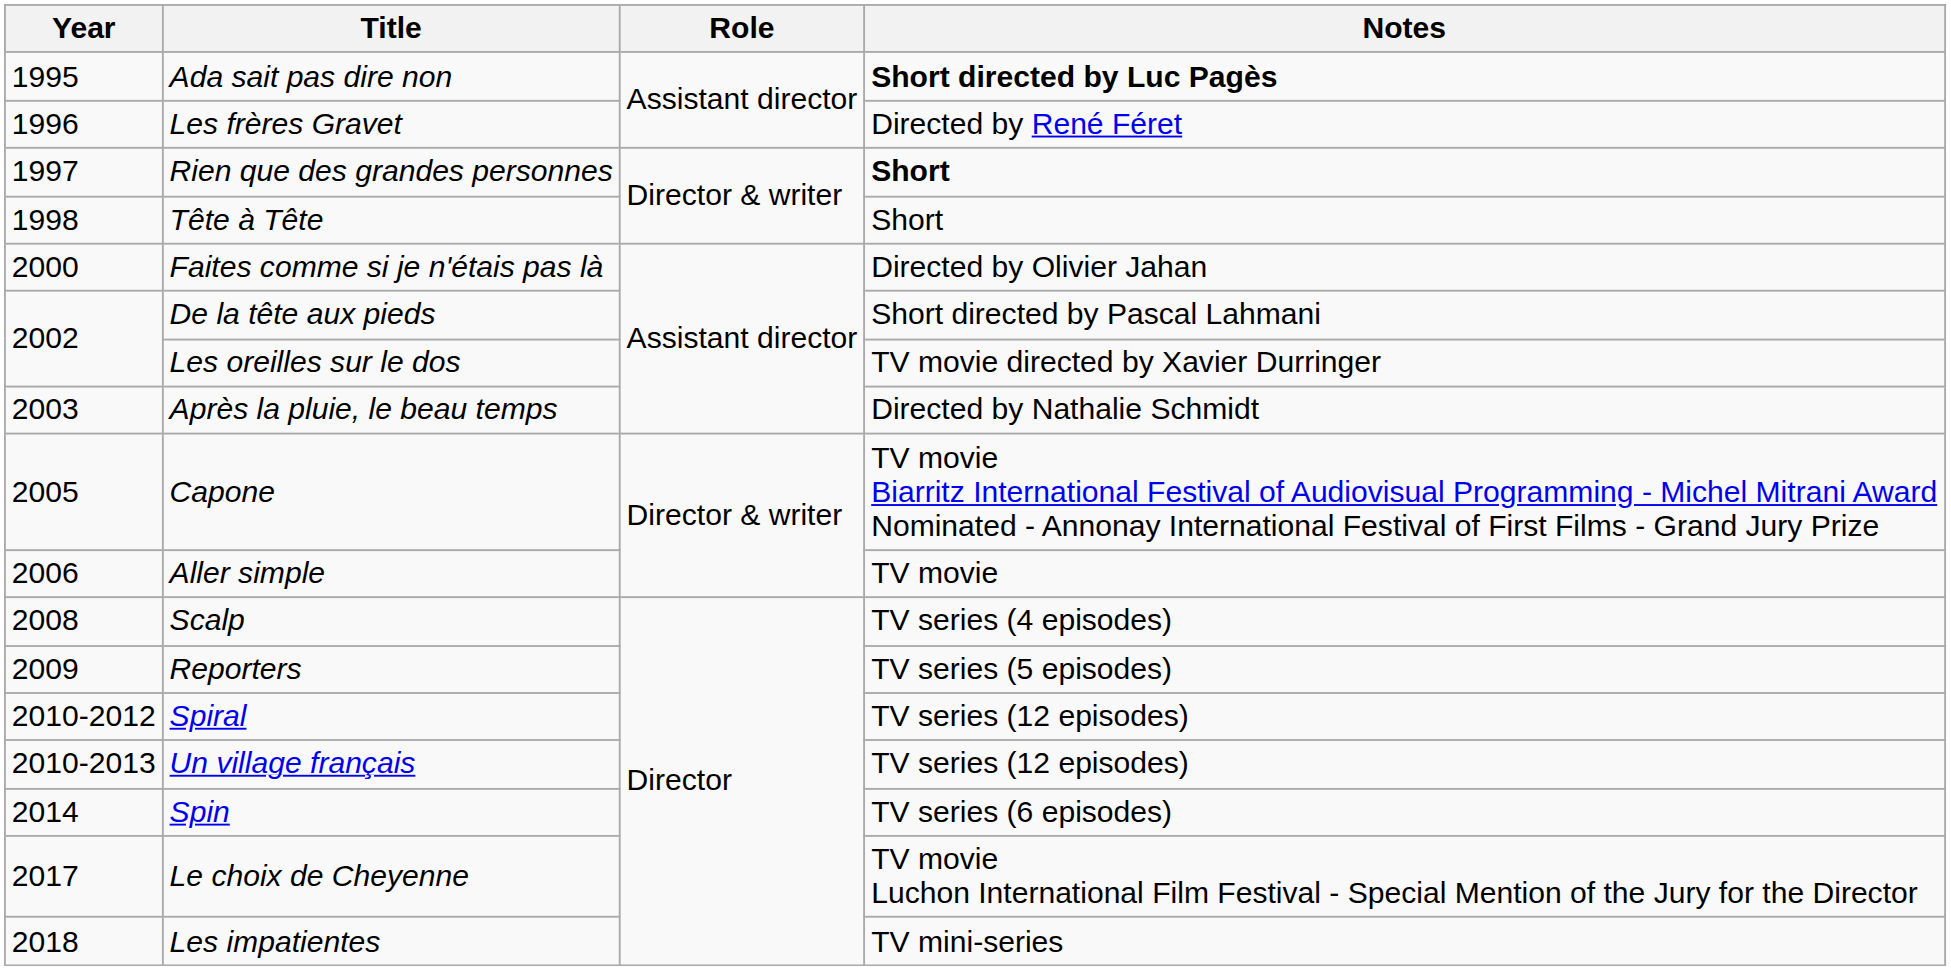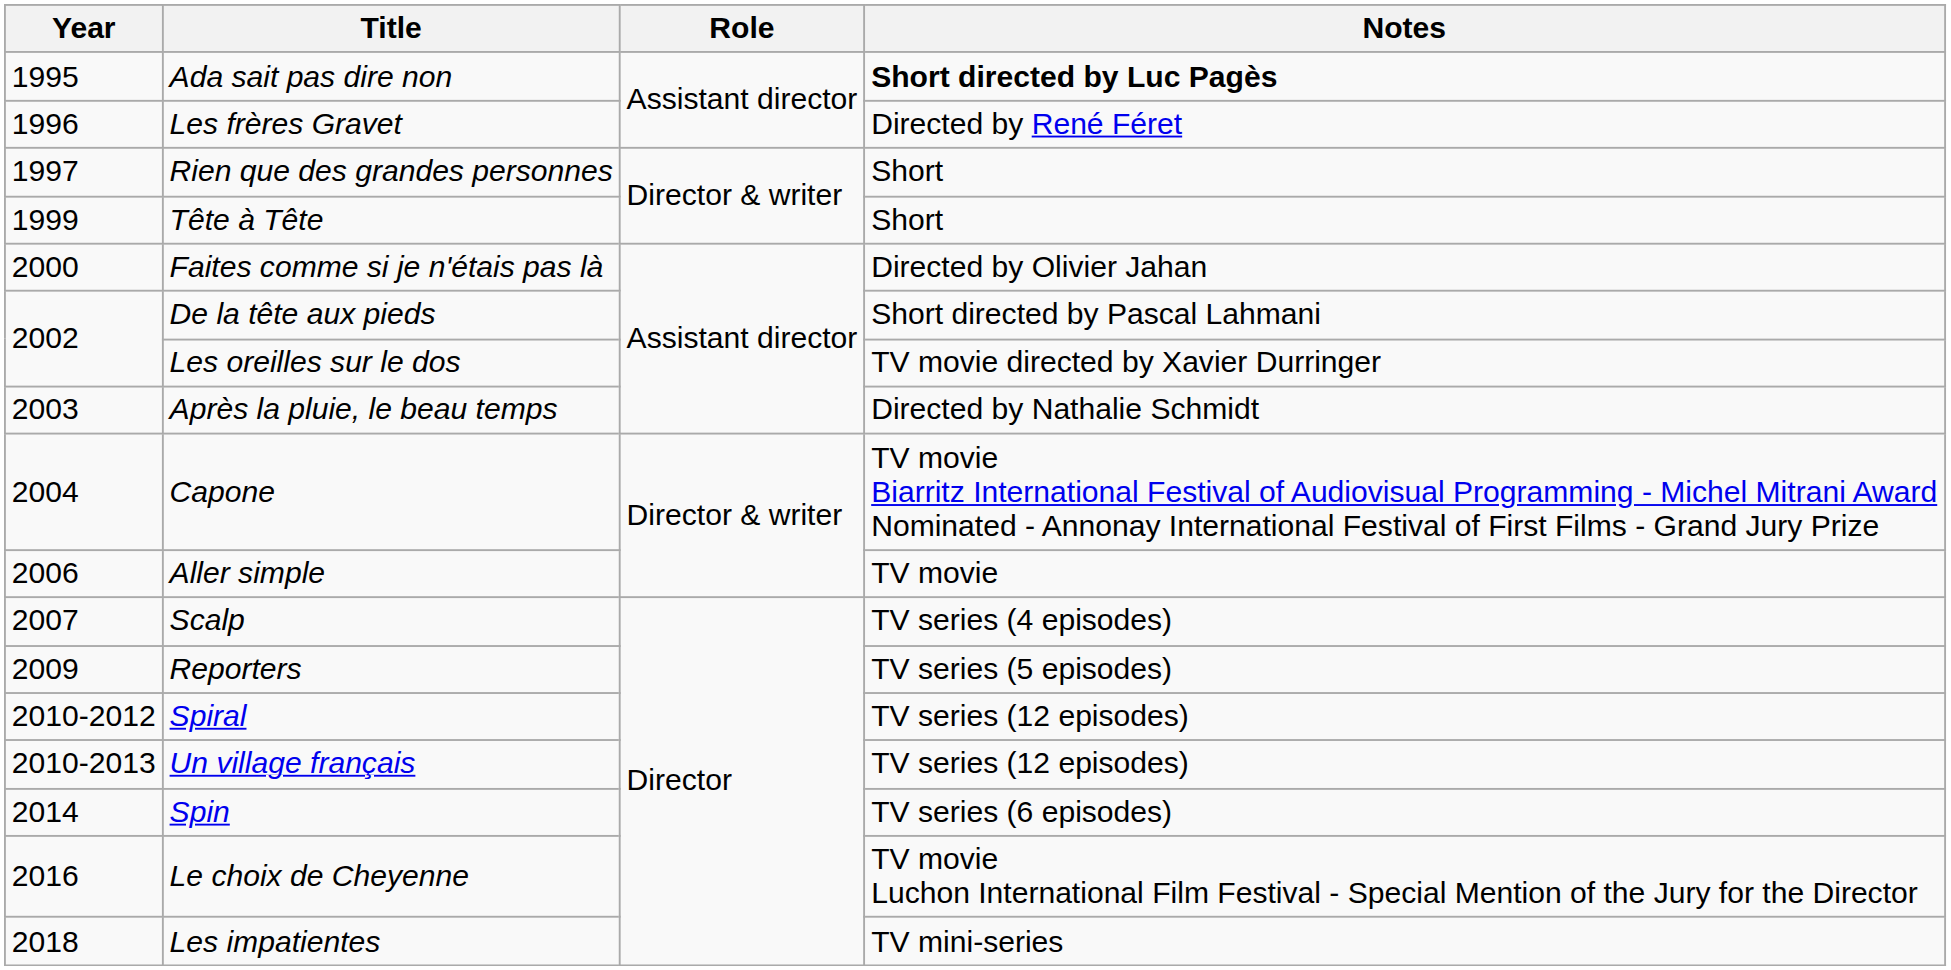 <table class="wikitable sortable">
 <tr>
 <th>Year</th>
 <th>Title</th>
 <th>Role</th>
 <th class="unsortable">Notes</th>
 </tr>
 <tr>
 <td>1995</td>
 <td><em>Ada sait pas dire non</em></td>
 <td rowspan=2>Assistant director</td>
 <td><strong>Short directed by Luc Pagès</strong></td>
 </tr>
 <tr>
 <td>1996</td>
 <td><em>Les frères Gravet</em></td>
 <td>Directed by <a href='#'>René Féret</a></td>
 </tr>
 <tr>
 <td>1997</td>
 <td><em>Rien que des grandes personnes</em></td>
 <td rowspan=2>Director & writer</td>
-<td><strong>Short</strong></td>
+<td>Short</td>
 </tr>
 <tr>
-<td>1998</td>
+<td>1999</td>
 <td><em>Tête à Tête</em></td>
 <td>Short</td>
 </tr>
 <tr>
 <td>2000</td>
 <td><em>Faites comme si je n'étais pas là</em></td>
 <td rowspan=4>Assistant director</td>
 <td>Directed by Olivier Jahan</td>
 </tr>
 <tr>
 <td rowspan=2>2002</td>
 <td><em>De la tête aux pieds</em></td>
 <td>Short directed by Pascal Lahmani</td>
 </tr>
 <tr>
 <td><em>Les oreilles sur le dos</em></td>
 <td>TV movie directed by Xavier Durringer</td>
 </tr>
 <tr>
 <td>2003</td>
 <td><em>Après la pluie, le beau temps</em></td>
 <td>Directed by Nathalie Schmidt</td>
 </tr>
 <tr>
-<td>2005</td>
+<td>2004</td>
 <td><em>Capone</em></td>
 <td rowspan=2>Director & writer</td>
 <td>TV movie<br><a href='#'>Biarritz International Festival of Audiovisual Programming - Michel Mitrani Award</a><br>Nominated - Annonay International Festival of First Films - Grand Jury Prize</td>
 </tr>
 <tr>
 <td>2006</td>
 <td><em>Aller simple</em></td>
 <td>TV movie</td>
 </tr>
 <tr>
-<td>2008</td>
+<td>2007</td>
 <td><em>Scalp</em></td>
 <td rowspan=7>Director</td>
 <td>TV series (4 episodes)</td>
 </tr>
 <tr>
 <td>2009</td>
 <td><em>Reporters</em></td>
 <td>TV series (5 episodes)</td>
 </tr>
 <tr>
 <td>2010-2012</td>
 <td><em><a href='#'>Spiral</a></em></td>
 <td>TV series (12 episodes)</td>
 </tr>
 <tr>
 <td>2010-2013</td>
 <td><em><a href='#'>Un village français</a></em></td>
 <td>TV series (12 episodes)</td>
 </tr>
 <tr>
 <td>2014</td>
 <td><em><a href='#'>Spin</a></em></td>
 <td>TV series (6 episodes)</td>
 </tr>
 <tr>
-<td>2017</td>
+<td>2016</td>
 <td><em>Le choix de Cheyenne</em></td>
 <td>TV movie<br>Luchon International Film Festival - Special Mention of the Jury for the Director</td>
 </tr>
 <tr>
 <td>2018</td>
 <td><em>Les impatientes</em></td>
 <td>TV mini-series</td>
 </tr>
 <tr>
 </tr>
 </table>
